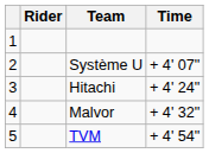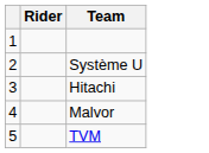 <table class="wikitable">
 <tr>
 <th></th>
 <th>Rider</th>
 <th>Team</th>
-<th>Time</th>
 </tr>
 <tr>
 <td>1</td>
 <td>  </td>
 <td></td>
-<td align=right></td>
 </tr>
 <tr>
 <td>2</td>
 <td> </td>
 <td>Système U</td>
-<td align=right>+ 4' 07"</td>
 </tr>
 <tr>
 <td>3</td>
 <td></td>
 <td>Hitachi</td>
-<td align=right>+ 4' 24"</td>
 </tr>
 <tr>
 <td>4</td>
 <td></td>
 <td>Malvor</td>
-<td align=right>+ 4' 32"</td>
 </tr>
 <tr>
 <td>5</td>
 <td></td>
 <td><a href='#'>TVM</a></td>
-<td align=right>+ 4' 54"</td>
 </tr>
 </table>
